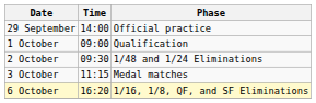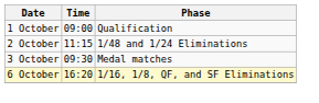 <table class=wikitable>
 <tr>
 <th>Date</th>
 <th>Time</th>
 <th>Phase</th>
-</tr>
-<tr>
-<td>29 September</td>
-<td>14:00</td>
-<td>Official practice</td>
 </tr>
 <tr>
 <td>1 October</td>
 <td>09:00</td>
 <td>Qualification</td>
 </tr>
 <tr>
 <td>2 October</td>
-<td>09:30</td>
+<td>11:15</td>
 <td>1/48 and 1/24 Eliminations</td>
 </tr>
 <tr>
 <td>3 October</td>
-<td>11:15</td>
+<td>09:30</td>
 <td>Medal matches</td>
 </tr>
 <tr style=background:lemonchiffon>
 <td>6 October</td>
 <td>16:20</td>
 <td>1/16, 1/8, QF, and SF Eliminations</td>
 </tr>
 <tr>
 </tr>
 </table>
